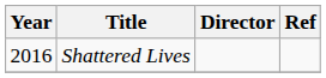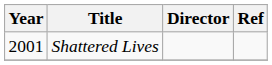 <table class="wikitable">
 <tr>
 <th>Year</th>
 <th>Title</th>
 <th>Director</th>
 <th>Ref</th>
 </tr>
 <tr>
-<td>2016</td>
+<td>2001</td>
 <td><em>Shattered Lives</em></td>
 <td></td>
 <td></td>
 </tr>
 <tr>
 </tr>
 </table>
